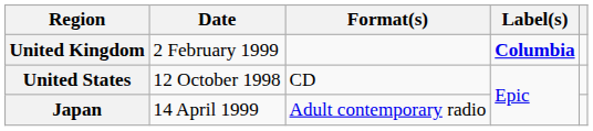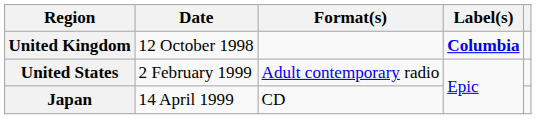 <table class="wikitable plainrowheaders">
 <tr>
 <th scope="col">Region</th>
 <th scope="col">Date</th>
 <th scope="col">Format(s)</th>
 <th scope="col">Label(s)</th>
 <th scope="col"></th>
 </tr>
 <tr>
 <th scope="row">United Kingdom</th>
-<td>2 February 1999</td>
+<td>12 October 1998</td>
 <td></td>
 <td><strong><a href='#'>Columbia</a></strong></td>
 <td></td>
 </tr>
 <tr>
 <th scope="row">United States</th>
-<td>12 October 1998</td>
-<td>CD</td>
+<td>2 February 1999</td>
+<td><a href='#'>Adult contemporary</a> radio</td>
 <td rowspan="2"><a href='#'>Epic</a></td>
 <td></td>
 </tr>
 <tr>
 <th scope="row">Japan</th>
 <td>14 April 1999</td>
-<td><a href='#'>Adult contemporary</a> radio</td>
+<td>CD</td>
 <td></td>
 </tr>
 </table>
